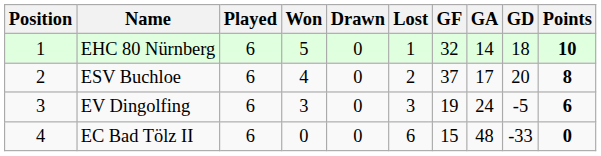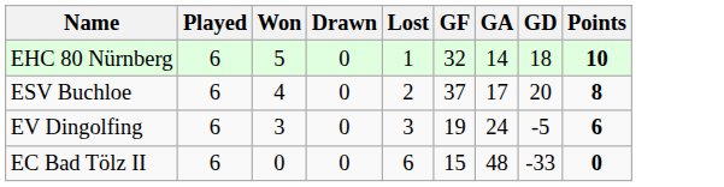 <table class="wikitable">
 <tr align="center">
-<th>Position</th>
 <th>Name</th>
 <th>Played</th>
 <th>Won</th>
 <th>Drawn</th>
 <th>Lost</th>
 <th>GF</th>
 <th>GA</th>
 <th>GD</th>
 <th>Points</th>
 </tr>
 <tr align="center" bgcolor="#dfffdf">
-<td>1</td>
 <td align="left">EHC 80 Nürnberg</td>
 <td>6</td>
 <td>5</td>
 <td>0</td>
 <td>1</td>
 <td>32</td>
 <td>14</td>
 <td>18</td>
 <td><strong>10</strong></td>
 </tr>
 <tr align="center">
-<td>2</td>
 <td align="left">ESV Buchloe</td>
 <td>6</td>
 <td>4</td>
 <td>0</td>
 <td>2</td>
 <td>37</td>
 <td>17</td>
 <td>20</td>
 <td><strong>8</strong></td>
 </tr>
 <tr align="center">
-<td>3</td>
 <td align="left">EV Dingolfing</td>
 <td>6</td>
 <td>3</td>
 <td>0</td>
 <td>3</td>
 <td>19</td>
 <td>24</td>
 <td>-5</td>
 <td><strong>6</strong></td>
 </tr>
 <tr align="center">
-<td>4</td>
 <td align="left">EC Bad Tölz II</td>
 <td>6</td>
 <td>0</td>
 <td>0</td>
 <td>6</td>
 <td>15</td>
 <td>48</td>
 <td>-33</td>
 <td><strong>0</strong></td>
 </tr>
 </table>
